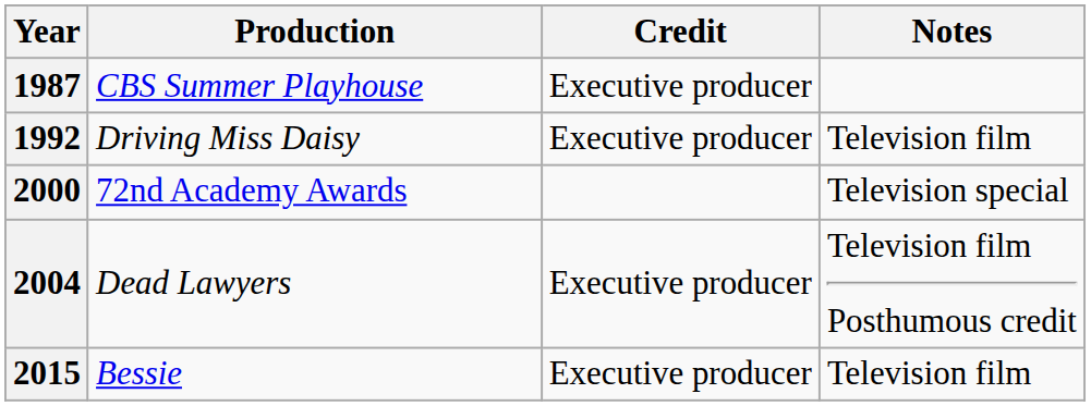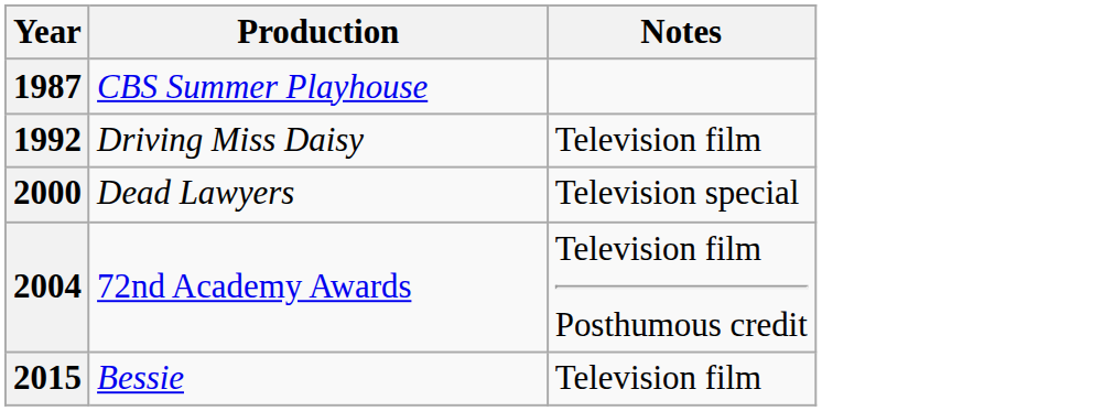 <table class="wikitable">
 <tr>
 <th scope="col">Year</th>
 <th scope="col" style="width:13em;">Production</th>
-<th scope="col">Credit</th>
 <th scope="col">Notes</th>
 </tr>
 <tr>
 <th scope="row">1987</th>
 <td><em><a href='#'>CBS Summer Playhouse</a></em></td>
-<td>Executive producer</td>
 <td></td>
 </tr>
 <tr>
 <th scope="row">1992</th>
 <td><em>Driving Miss Daisy</em></td>
-<td>Executive producer</td>
 <td>Television film</td>
 </tr>
 <tr>
 <th scope="row">2000</th>
-<td><a href='#'>72nd Academy Awards</a></td>
-<td></td>
+<td><em>Dead Lawyers</em></td>
 <td>Television special</td>
 </tr>
 <tr>
 <th scope="row">2004</th>
-<td><em>Dead Lawyers</em></td>
-<td>Executive producer</td>
+<td><a href='#'>72nd Academy Awards</a></td>
 <td>Television film<hr>Posthumous credit</td>
 </tr>
 <tr>
 <th scope="row">2015</th>
 <td><em><a href='#'>Bessie</a></em></td>
-<td>Executive producer</td>
 <td>Television film</td>
 </tr>
 </table>
